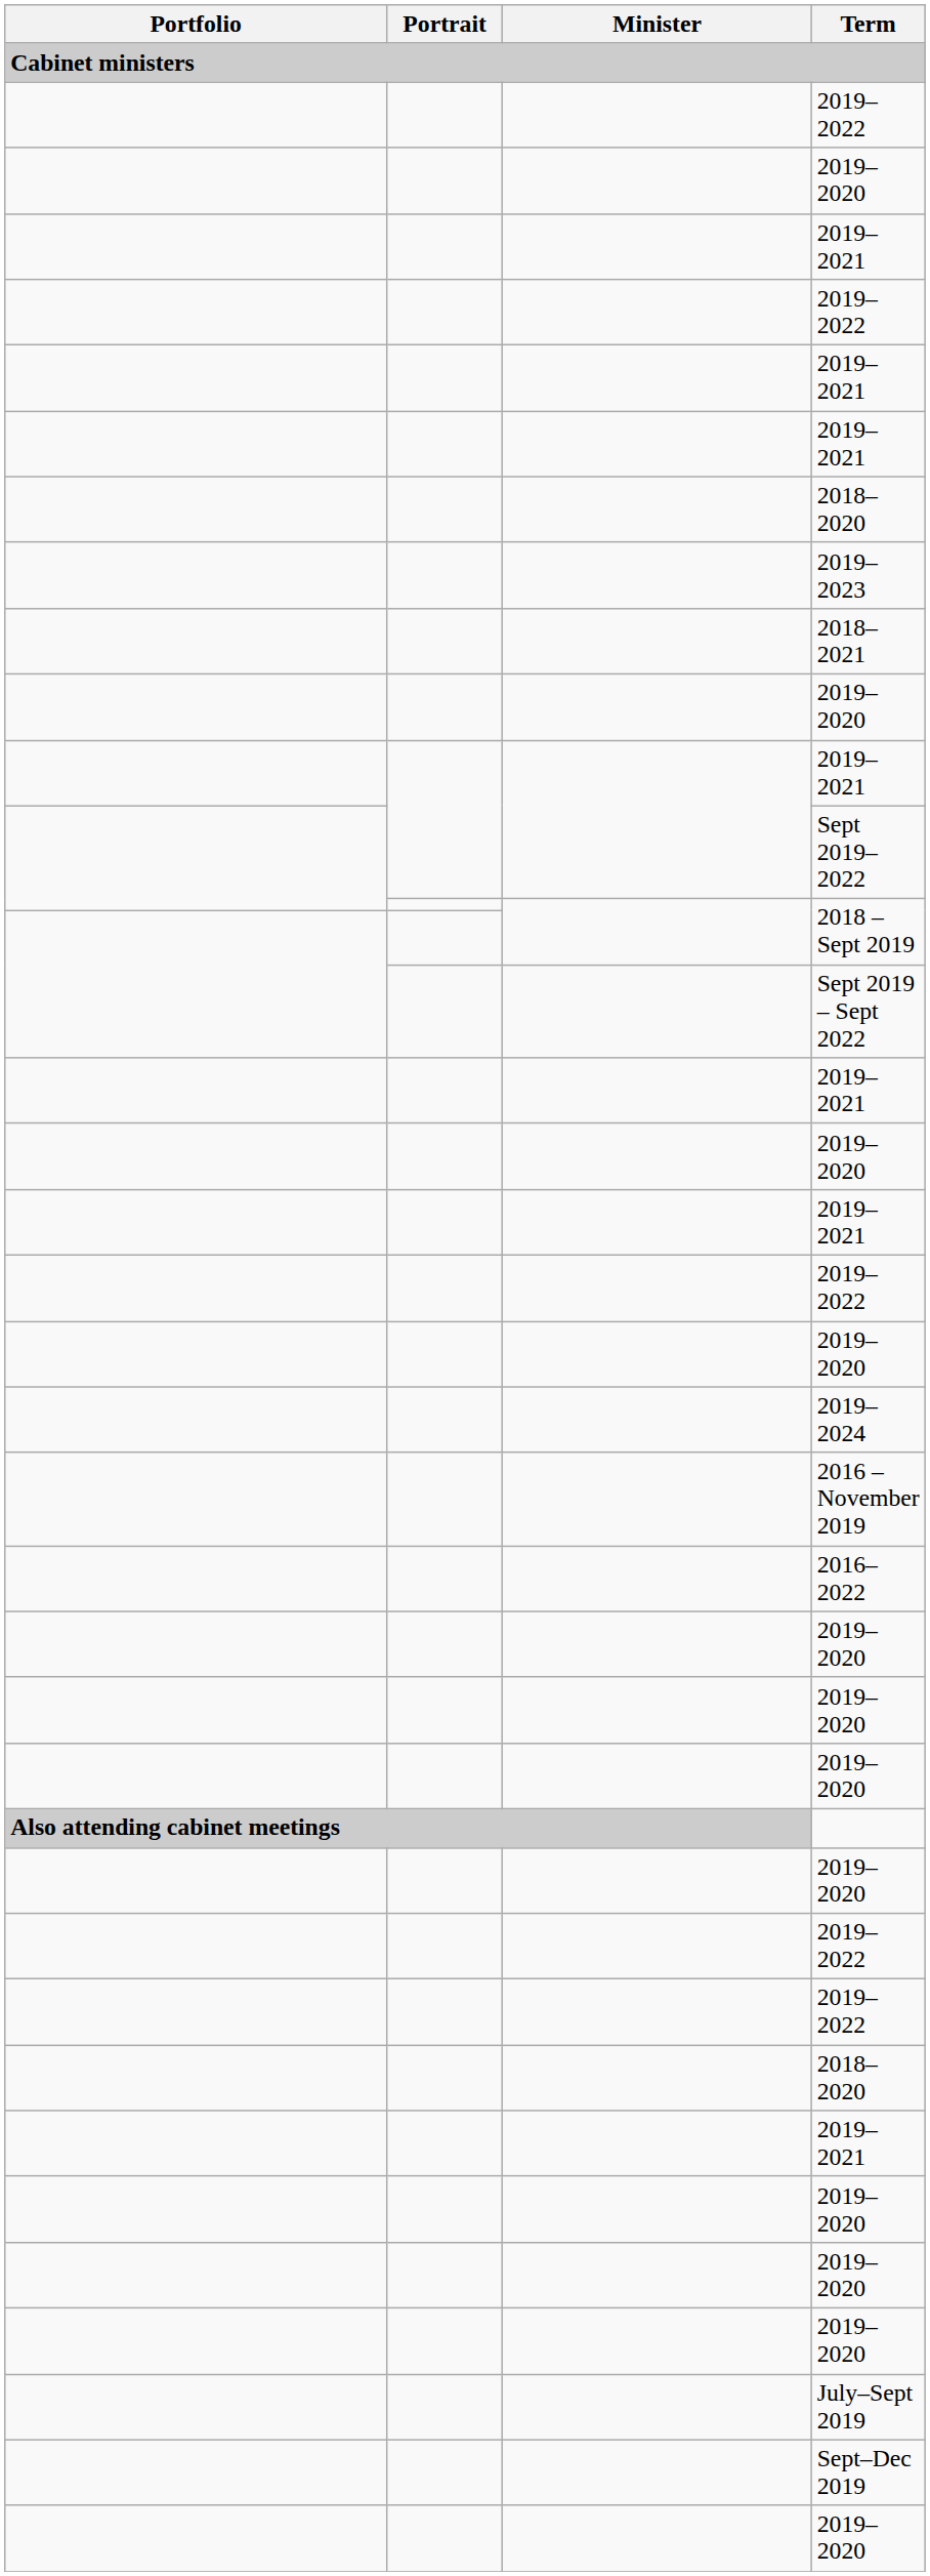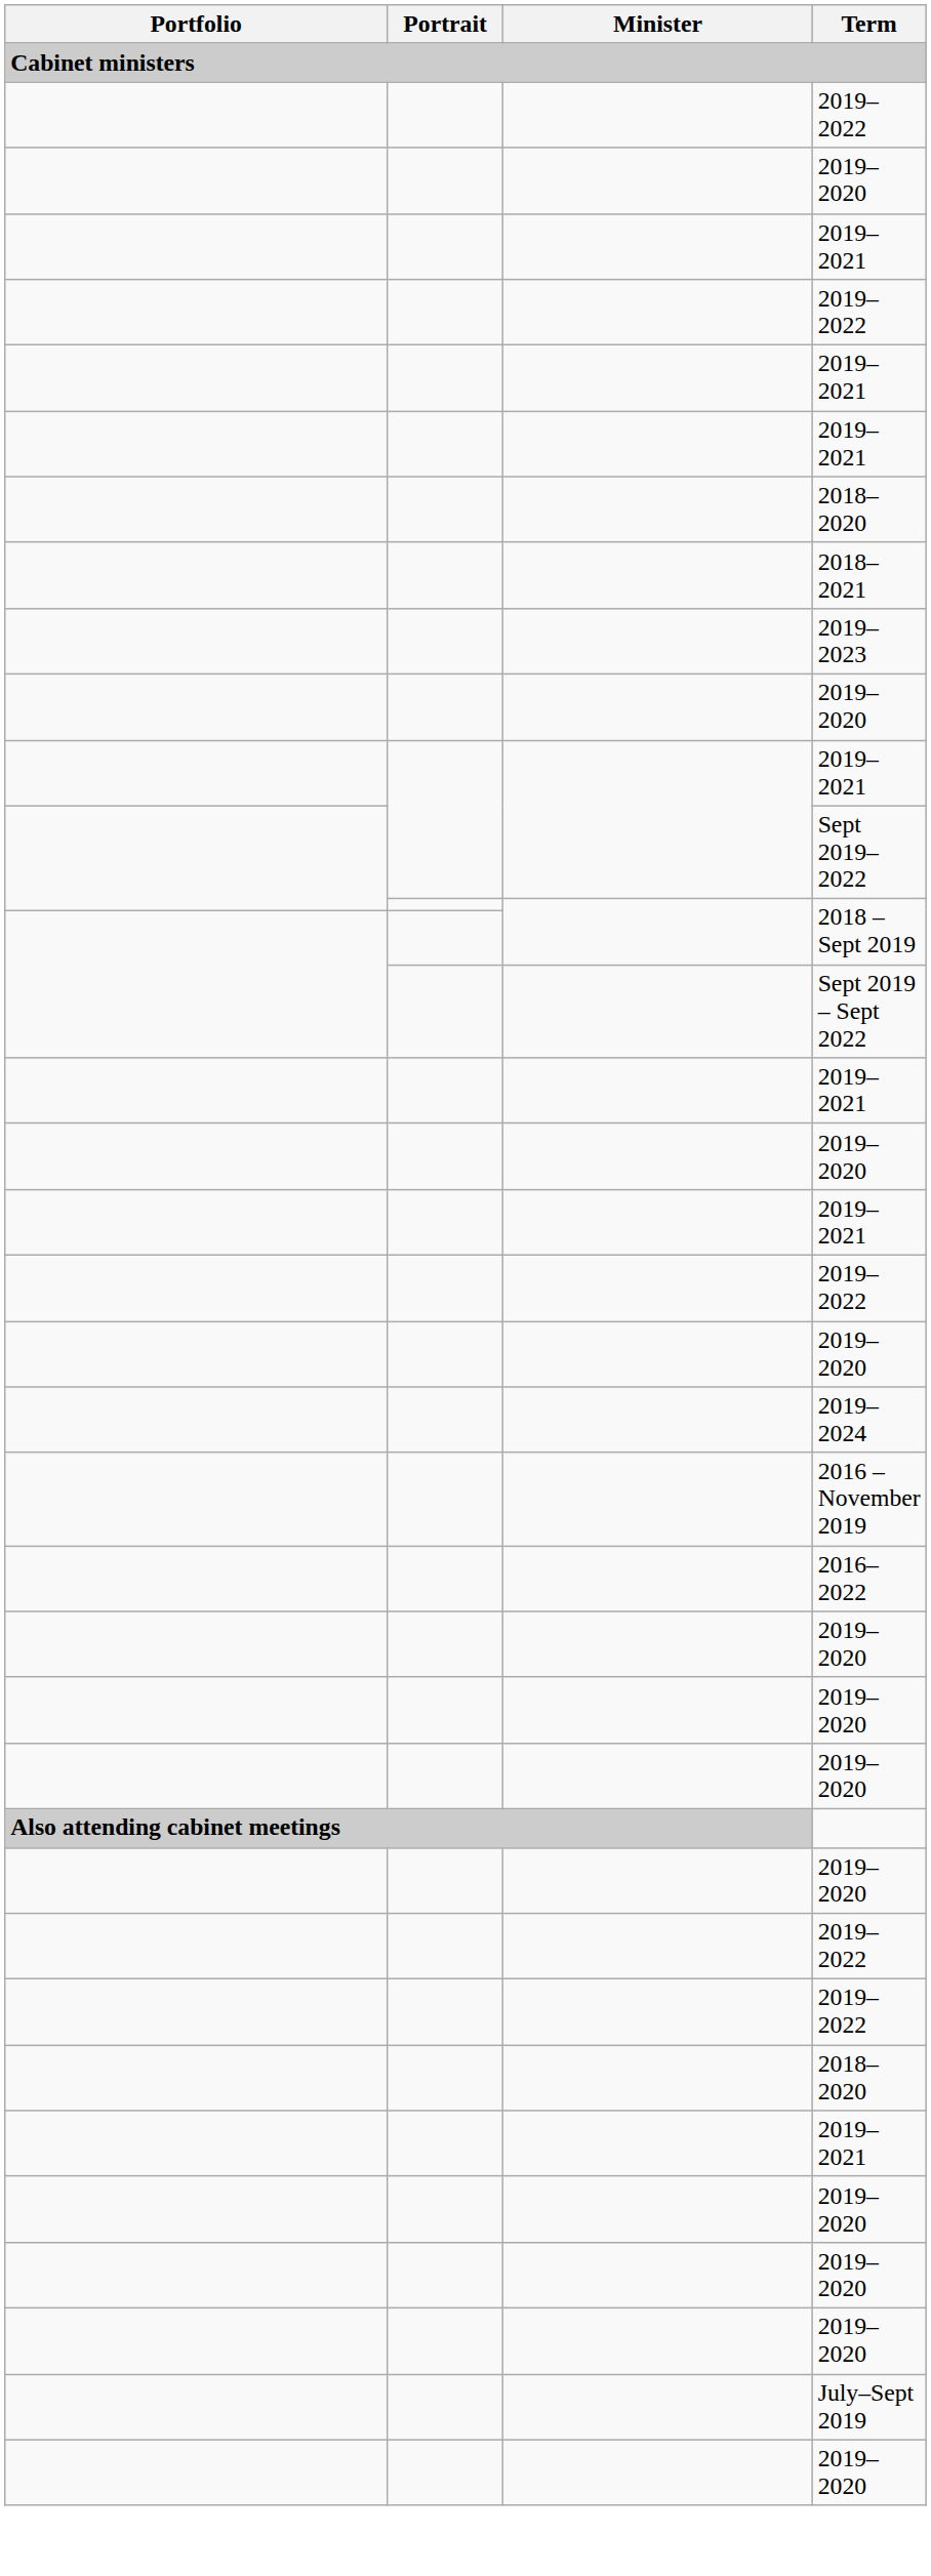 <table class="wikitable">
 <tr>
 <th width=450>Portfolio</th>
 <th width=85>Portrait</th>
 <th width=350>Minister</th>
 <th>Term</th>
 </tr>
 <tr>
 <td style="background:#ccc;" colspan="4"><strong>Cabinet ministers</strong></td>
 </tr>
 <tr>
 <td></td>
 <td></td>
 <td></td>
 <td>2019–2022</td>
 </tr>
 <tr>
 <td></td>
 <td></td>
 <td></td>
 <td>2019–2020</td>
 </tr>
 <tr>
 <td></td>
 <td></td>
 <td></td>
 <td>2019–2021</td>
 </tr>
 <tr>
 <td></td>
 <td></td>
 <td></td>
 <td>2019–2022</td>
 </tr>
 <tr>
 <td></td>
 <td></td>
 <td></td>
 <td>2019–2021</td>
 </tr>
 <tr>
 <td></td>
 <td></td>
 <td></td>
 <td>2019–2021</td>
 </tr>
 <tr>
 <td></td>
 <td></td>
 <td></td>
 <td>2018–2020</td>
 </tr>
 <tr>
 <td></td>
 <td></td>
 <td></td>
-<td>2019–2023</td>
+<td>2018–2021</td>
 </tr>
 <tr>
 <td></td>
 <td></td>
 <td></td>
-<td>2018–2021</td>
+<td>2019–2023</td>
 </tr>
 <tr>
 <td></td>
 <td></td>
 <td></td>
 <td>2019–2020</td>
 </tr>
 <tr>
 <td></td>
 <td rowspan=2></td>
 <td rowspan=2></td>
 <td>2019–2021</td>
 </tr>
 <tr>
 <td rowspan=2></td>
 <td>Sept 2019–2022</td>
 </tr>
 <tr>
 <td></td>
 <td rowspan=2></td>
 <td rowspan=2>2018 – Sept 2019</td>
 </tr>
 <tr>
 <td rowspan=2></td>
 </tr>
 <tr>
 <td></td>
 <td></td>
 <td>Sept 2019 – Sept 2022</td>
 </tr>
 <tr>
 <td></td>
 <td></td>
 <td></td>
 <td>2019–2021</td>
 </tr>
 <tr>
 <td></td>
 <td></td>
 <td></td>
 <td>2019–2020</td>
 </tr>
 <tr>
 <td></td>
 <td></td>
 <td></td>
 <td>2019–2021</td>
 </tr>
 <tr>
 <td></td>
 <td></td>
 <td></td>
 <td>2019–2022</td>
 </tr>
 <tr>
 <td></td>
 <td></td>
 <td></td>
 <td>2019–2020</td>
 </tr>
 <tr>
 <td></td>
 <td></td>
 <td></td>
 <td>2019–2024</td>
 </tr>
 <tr>
 <td></td>
 <td></td>
 <td></td>
 <td>2016 – November 2019</td>
 </tr>
 <tr>
 <td></td>
 <td></td>
 <td></td>
 <td>2016–2022</td>
 </tr>
 <tr>
 <td></td>
 <td></td>
 <td></td>
 <td>2019–2020</td>
 </tr>
 <tr>
 <td></td>
 <td></td>
 <td></td>
 <td>2019–2020</td>
 </tr>
 <tr>
 <td></td>
 <td></td>
 <td></td>
 <td>2019–2020</td>
 </tr>
 <tr>
 <td style="background:#ccc;" colspan="3"><strong>Also attending cabinet meetings</strong></td>
 </tr>
 <tr>
 <td></td>
 <td></td>
 <td></td>
 <td>2019–2020</td>
 </tr>
 <tr>
 <td></td>
 <td></td>
 <td></td>
 <td>2019–2022</td>
 </tr>
 <tr>
 <td></td>
 <td></td>
 <td></td>
 <td>2019–2022</td>
 </tr>
 <tr>
 <td></td>
 <td></td>
 <td></td>
 <td>2018–2020</td>
 </tr>
 <tr>
 <td></td>
 <td></td>
 <td></td>
 <td>2019–2021</td>
 </tr>
 <tr>
 <td></td>
 <td></td>
 <td></td>
 <td>2019–2020</td>
 </tr>
 <tr>
 <td></td>
 <td></td>
 <td></td>
 <td>2019–2020</td>
 </tr>
 <tr>
 <td></td>
 <td></td>
 <td></td>
 <td>2019–2020</td>
 </tr>
 <tr>
 <td rowspan=1></td>
 <td></td>
 <td></td>
 <td>July–Sept 2019</td>
 </tr>
 <tr>
-<td rowspan=1></td>
-<td></td>
-<td></td>
-<td>Sept–Dec 2019</td>
-</tr>
-<tr>
 <td></td>
 <td></td>
 <td></td>
 <td>2019–2020</td>
 </tr>
 </table>
